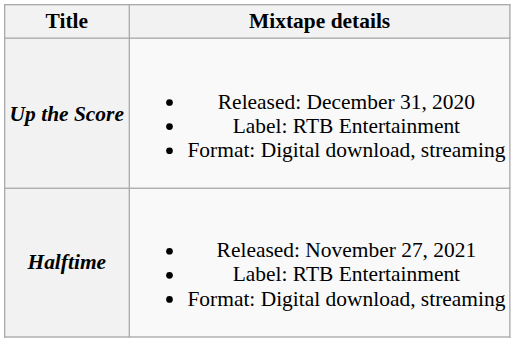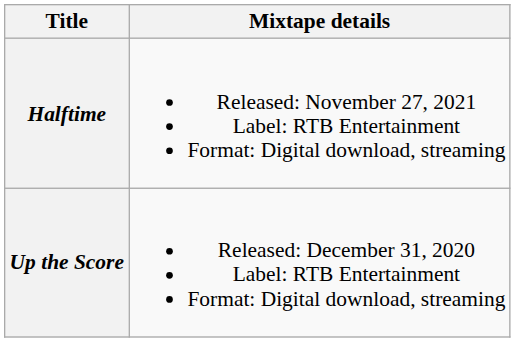 <table class="wikitable plainrowheaders" style="text-align:center">
 <tr>
 <th>Title</th>
 <th>Mixtape details</th>
 </tr>
 <tr>
+<th scope="row"><em>Halftime</em></th>
+<td><br><ul><li>Released: November 27, 2021</li><li>Label: RTB Entertainment</li><li>Format: Digital download, streaming</li></ul></td>
+</tr>
+<tr>
 <th scope="row"><em>Up the Score</em></th>
 <td><br><ul><li>Released: December 31, 2020</li><li>Label: RTB Entertainment</li><li>Format: Digital download, streaming</li></ul></td>
 </tr>
-<tr>
-<th scope="row"><em>Halftime</em></th>
-<td><br><ul><li>Released: November 27, 2021</li><li>Label: RTB Entertainment</li><li>Format: Digital download, streaming</li></ul></td>
-</tr>
 </table>
